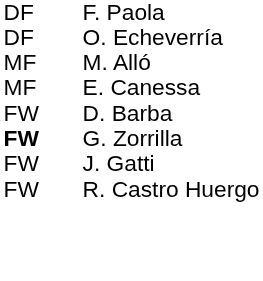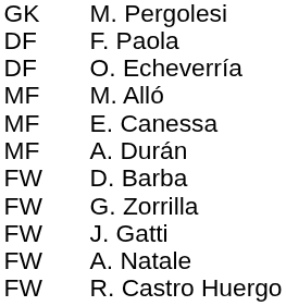 <table cellspacing="0" cellpadding="0" style="font-size:90%; margin:0.2em auto;">
 <tr>
 <th width="25"></th>
 <th width="25"></th>
+</tr>
+<tr>
+<td>GK</td>
+<td></td>
+<td> M. Pergolesi</td>
 </tr>
 <tr>
 <td>DF</td>
 <td></td>
 <td> F. Paola</td>
 </tr>
 <tr>
 <td>DF</td>
 <td></td>
 <td> O. Echeverría</td>
 </tr>
 <tr>
 <td>MF</td>
 <td></td>
 <td> M. Alló</td>
 </tr>
 <tr>
 <td>MF</td>
 <td></td>
 <td> E. Canessa</td>
 </tr>
 <tr>
+<td>MF</td>
+<td></td>
+<td> A. Durán</td>
+</tr>
+<tr>
 <td>FW</td>
 <td></td>
 <td> D. Barba</td>
 </tr>
 <tr>
-<td><strong>FW</strong></td>
+<td>FW</td>
 <td></td>
 <td> G. Zorrilla</td>
 </tr>
 <tr>
 <td>FW</td>
 <td></td>
 <td> J. Gatti</td>
 </tr>
 <tr>
 <td>FW</td>
 <td></td>
+<td> A. Natale</td>
+</tr>
+<tr>
+<td>FW</td>
+<td></td>
 <td> R. Castro Huergo</td>
 </tr>
 </table>
